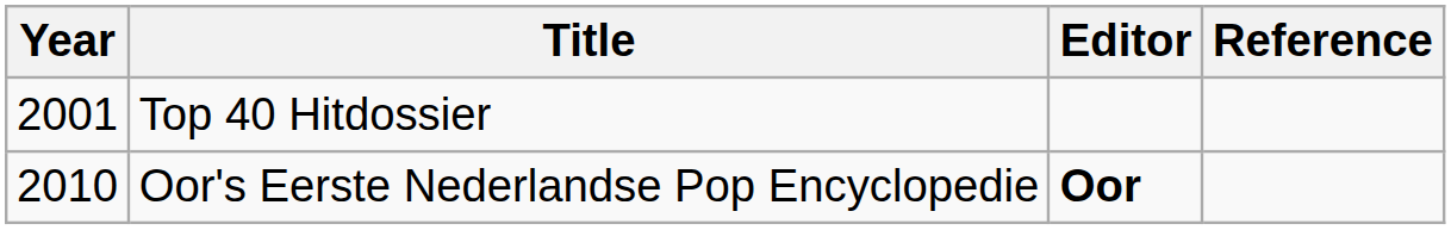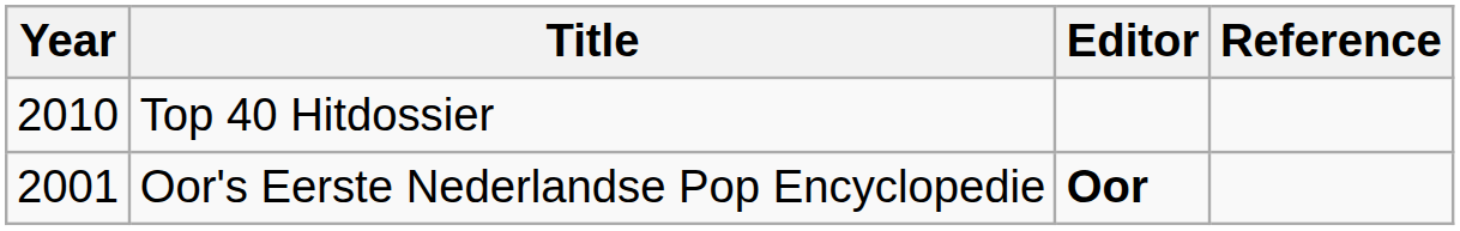 <table class="wikitable">
 <tr>
 <th>Year</th>
 <th>Title</th>
 <th>Editor</th>
 <th>Reference</th>
 </tr>
 <tr>
-<td>2001</td>
+<td>2010</td>
 <td>Top 40 Hitdossier</td>
 <td></td>
 <td></td>
 </tr>
 <tr>
-<td>2010</td>
+<td>2001</td>
 <td>Oor's Eerste Nederlandse Pop Encyclopedie</td>
 <td><strong>Oor</strong></td>
 <td></td>
 </tr>
 </table>
